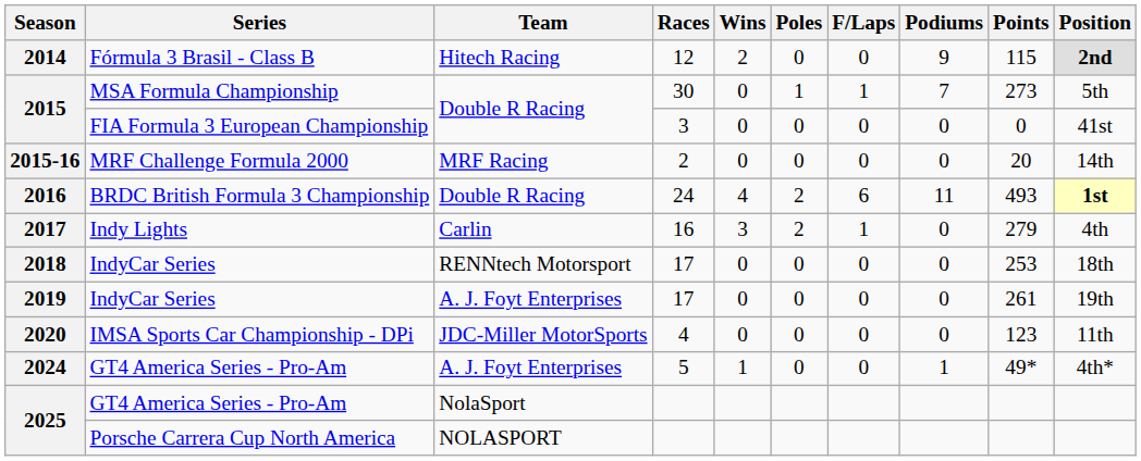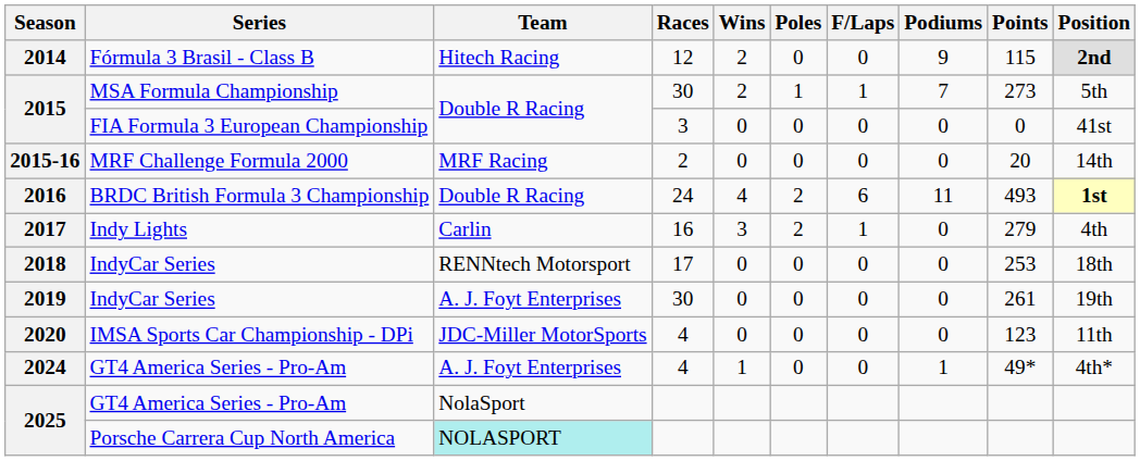 <table class="wikitable" style="font-size: 90%; text-align:center">
 <tr>
 <th>Season</th>
 <th>Series</th>
 <th>Team</th>
 <th>Races</th>
 <th>Wins</th>
 <th>Poles</th>
 <th>F/Laps</th>
 <th>Podiums</th>
 <th>Points</th>
 <th>Position</th>
 </tr>
 <tr>
 <th>2014</th>
 <td align=left><a href='#'>Fórmula 3 Brasil - Class B</a></td>
 <td align=left><a href='#'>Hitech Racing</a></td>
 <td>12</td>
 <td>2</td>
 <td>0</td>
 <td>0</td>
 <td>9</td>
 <td>115</td>
 <td style="background:#DFDFDF;"><strong>2nd</strong></td>
 </tr>
 <tr>
 <th rowspan=2>2015</th>
 <td align=left><a href='#'>MSA Formula Championship</a></td>
 <td align=left rowspan=2><a href='#'>Double R Racing</a></td>
 <td>30</td>
-<td>0</td>
+<td>2</td>
 <td>1</td>
 <td>1</td>
 <td>7</td>
 <td>273</td>
 <td>5th</td>
 </tr>
 <tr>
 <td align=left><a href='#'>FIA Formula 3 European Championship</a></td>
 <td>3</td>
 <td>0</td>
 <td>0</td>
 <td>0</td>
 <td>0</td>
 <td>0</td>
 <td>41st</td>
 </tr>
 <tr>
 <th>2015-16</th>
 <td align=left><a href='#'>MRF Challenge Formula 2000</a></td>
 <td align=left><a href='#'>MRF Racing</a></td>
 <td>2</td>
 <td>0</td>
 <td>0</td>
 <td>0</td>
 <td>0</td>
 <td>20</td>
 <td>14th</td>
 </tr>
 <tr>
 <th>2016</th>
 <td align=left><a href='#'>BRDC British Formula 3 Championship</a></td>
 <td align=left><a href='#'>Double R Racing</a></td>
 <td>24</td>
 <td>4</td>
 <td>2</td>
 <td>6</td>
 <td>11</td>
 <td>493</td>
 <td style="background:#FFFFBF;"><strong>1st</strong></td>
 </tr>
 <tr>
 <th>2017</th>
 <td align=left><a href='#'>Indy Lights</a></td>
 <td align=left><a href='#'>Carlin</a></td>
 <td>16</td>
 <td>3</td>
 <td>2</td>
 <td>1</td>
 <td>0</td>
 <td>279</td>
 <td>4th</td>
 </tr>
 <tr>
 <th>2018</th>
 <td align=left><a href='#'>IndyCar Series</a></td>
 <td align=left>RENNtech Motorsport</td>
 <td>17</td>
 <td>0</td>
 <td>0</td>
 <td>0</td>
 <td>0</td>
 <td>253</td>
 <td>18th</td>
 </tr>
 <tr>
 <th>2019</th>
 <td align=left><a href='#'>IndyCar Series</a></td>
 <td align=left><a href='#'>A. J. Foyt Enterprises</a></td>
-<td>17</td>
+<td>30</td>
 <td>0</td>
 <td>0</td>
 <td>0</td>
 <td>0</td>
 <td>261</td>
 <td>19th</td>
 </tr>
 <tr>
 <th>2020</th>
 <td align=left><a href='#'>IMSA Sports Car Championship - DPi</a></td>
 <td align=left><a href='#'>JDC-Miller MotorSports</a></td>
 <td>4</td>
 <td>0</td>
 <td>0</td>
 <td>0</td>
 <td>0</td>
 <td>123</td>
 <td>11th</td>
 </tr>
 <tr>
 <th>2024</th>
 <td align=left><a href='#'>GT4 America Series - Pro-Am</a></td>
 <td align="left"><a href='#'>A. J. Foyt Enterprises</a></td>
-<td>5</td>
+<td>4</td>
 <td>1</td>
 <td>0</td>
 <td>0</td>
 <td>1</td>
 <td>49*</td>
 <td>4th*</td>
 </tr>
 <tr>
 <th rowspan="2">2025</th>
 <td align=left><a href='#'>GT4 America Series - Pro-Am</a></td>
 <td align=left>NolaSport</td>
 <td></td>
 <td></td>
 <td></td>
 <td></td>
 <td></td>
 <td></td>
 <td></td>
 </tr>
 <tr>
 <td align=left><a href='#'>Porsche Carrera Cup North America</a></td>
-<td align=left>NOLASPORT</td>
+<td align=left style="background: paleturquoise;">NOLASPORT</td>
 <td></td>
 <td></td>
 <td></td>
 <td></td>
 <td></td>
 <td></td>
 <td></td>
 </tr>
 </table>
